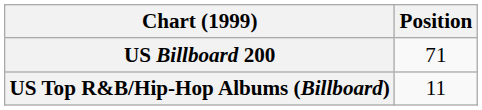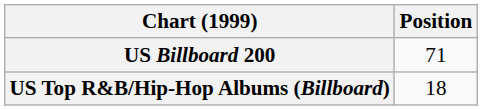 <table class="wikitable sortable plainrowheaders" style="text-align:center">
 <tr>
 <th scope="col">Chart (1999)</th>
 <th scope="col">Position</th>
 </tr>
 <tr>
 <th scope="row">US <em>Billboard</em> 200</th>
 <td>71</td>
 </tr>
 <tr>
 <th scope="row">US Top R&B/Hip-Hop Albums (<em>Billboard</em>)</th>
-<td>11</td>
+<td>18</td>
 </tr>
 </table>
